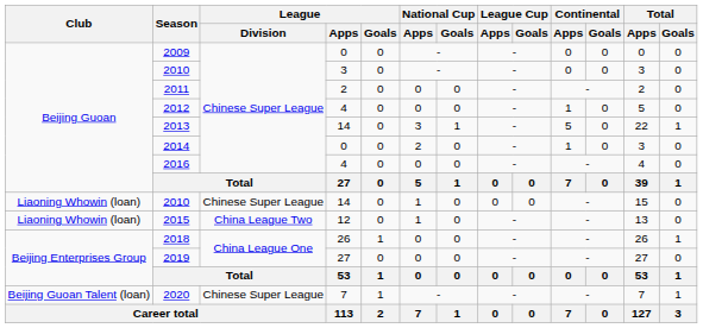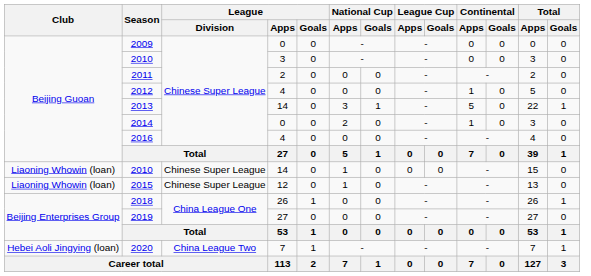 <table class="wikitable" style="text-align: center">
 <tr>
 <th rowspan="2">Club</th>
 <th rowspan="2">Season</th>
 <th colspan="3">League</th>
 <th colspan="2">National Cup</th>
 <th colspan="2">League Cup</th>
 <th colspan="2">Continental</th>
 <th colspan="2">Total</th>
 </tr>
 <tr>
 <th>Division</th>
 <th>Apps</th>
 <th>Goals</th>
 <th>Apps</th>
 <th>Goals</th>
 <th>Apps</th>
 <th>Goals</th>
 <th>Apps</th>
 <th>Goals</th>
 <th>Apps</th>
 <th>Goals</th>
 </tr>
 <tr>
 <td rowspan=8><a href='#'>Beijing Guoan</a></td>
 <td><a href='#'>2009</a></td>
 <td rowspan=7><a href='#'>Chinese Super League</a></td>
 <td>0</td>
 <td>0</td>
 <td colspan="2">-</td>
 <td colspan="2">-</td>
 <td>0</td>
 <td>0</td>
 <td>0</td>
 <td>0</td>
 </tr>
 <tr>
 <td><a href='#'>2010</a></td>
 <td>3</td>
 <td>0</td>
 <td colspan="2">-</td>
 <td colspan="2">-</td>
 <td>0</td>
 <td>0</td>
 <td>3</td>
 <td>0</td>
 </tr>
 <tr>
 <td><a href='#'>2011</a></td>
 <td>2</td>
 <td>0</td>
 <td>0</td>
 <td>0</td>
 <td colspan="2">-</td>
 <td colspan="2">-</td>
 <td>2</td>
 <td>0</td>
 </tr>
 <tr>
 <td><a href='#'>2012</a></td>
 <td>4</td>
 <td>0</td>
 <td>0</td>
 <td>0</td>
 <td colspan="2">-</td>
 <td>1</td>
 <td>0</td>
 <td>5</td>
 <td>0</td>
 </tr>
 <tr>
 <td><a href='#'>2013</a></td>
 <td>14</td>
 <td>0</td>
 <td>3</td>
 <td>1</td>
 <td colspan="2">-</td>
 <td>5</td>
 <td>0</td>
 <td>22</td>
 <td>1</td>
 </tr>
 <tr>
 <td><a href='#'>2014</a></td>
 <td>0</td>
 <td>0</td>
 <td>2</td>
 <td>0</td>
 <td colspan="2">-</td>
 <td>1</td>
 <td>0</td>
 <td>3</td>
 <td>0</td>
 </tr>
 <tr>
 <td><a href='#'>2016</a></td>
 <td>4</td>
 <td>0</td>
 <td>0</td>
 <td>0</td>
 <td colspan="2">-</td>
 <td colspan="2">-</td>
 <td>4</td>
 <td>0</td>
 </tr>
 <tr>
 <th colspan="2"><strong>Total</strong></th>
 <th>27</th>
 <th>0</th>
 <th>5</th>
 <th>1</th>
 <th>0</th>
 <th>0</th>
 <th>7</th>
 <th>0</th>
 <th>39</th>
 <th>1</th>
 </tr>
 <tr>
 <td><a href='#'>Liaoning Whowin</a> (loan)</td>
 <td><a href='#'>2010</a></td>
 <td>Chinese Super League</td>
 <td>14</td>
 <td>0</td>
 <td>1</td>
 <td>0</td>
 <td>0</td>
 <td>0</td>
 <td colspan="2">-</td>
 <td>15</td>
 <td>0</td>
 </tr>
 <tr>
 <td><a href='#'>Liaoning Whowin</a> (loan)</td>
 <td><a href='#'>2015</a></td>
-<td><a href='#'>China League Two</a></td>
+<td>Chinese Super League</td>
 <td>12</td>
 <td>0</td>
 <td>1</td>
 <td>0</td>
 <td colspan="2">-</td>
 <td colspan="2">-</td>
 <td>13</td>
 <td>0</td>
 </tr>
 <tr>
 <td rowspan=3><a href='#'>Beijing Enterprises Group</a></td>
 <td><a href='#'>2018</a></td>
 <td rowspan=2><a href='#'>China League One</a></td>
 <td>26</td>
 <td>1</td>
 <td>0</td>
 <td>0</td>
 <td colspan="2">-</td>
 <td colspan="2">-</td>
 <td>26</td>
 <td>1</td>
 </tr>
 <tr>
 <td><a href='#'>2019</a></td>
 <td>27</td>
 <td>0</td>
 <td>0</td>
 <td>0</td>
 <td colspan="2">-</td>
 <td colspan="2">-</td>
 <td>27</td>
 <td>0</td>
 </tr>
 <tr>
 <th colspan="2"><strong>Total</strong></th>
 <th>53</th>
 <th>1</th>
 <th>0</th>
 <th>0</th>
 <th>0</th>
 <th>0</th>
 <th>0</th>
 <th>0</th>
 <th>53</th>
 <th>1</th>
 </tr>
 <tr>
-<td><a href='#'>Beijing Guoan Talent</a> (loan)</td>
+<td><a href='#'>Hebei Aoli Jingying</a> (loan)</td>
 <td><a href='#'>2020</a></td>
-<td>Chinese Super League</td>
+<td><a href='#'>China League Two</a></td>
 <td>7</td>
 <td>1</td>
 <td colspan="2">-</td>
 <td colspan="2">-</td>
 <td colspan="2">-</td>
 <td>7</td>
 <td>1</td>
 </tr>
 <tr>
 <th colspan=3>Career total</th>
 <th>113</th>
 <th>2</th>
 <th>7</th>
 <th>1</th>
 <th>0</th>
 <th>0</th>
 <th>7</th>
 <th>0</th>
 <th>127</th>
 <th>3</th>
 </tr>
 </table>
